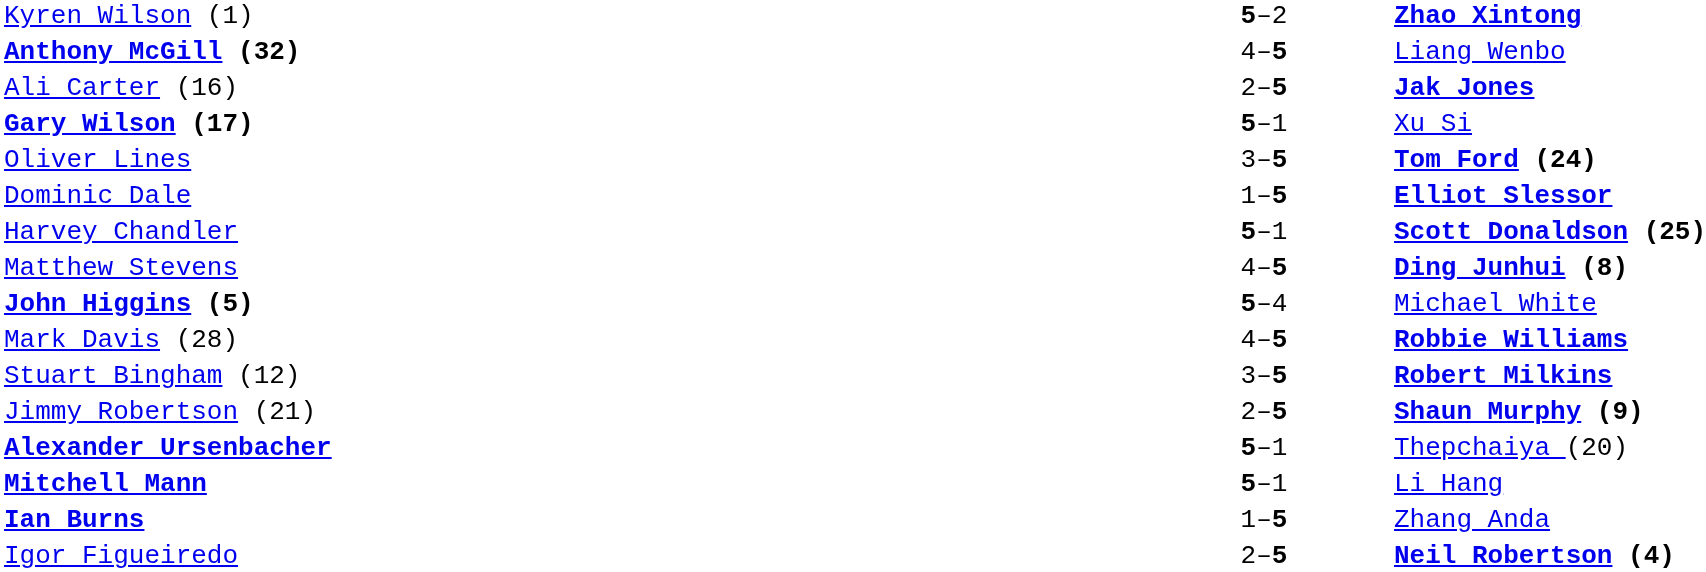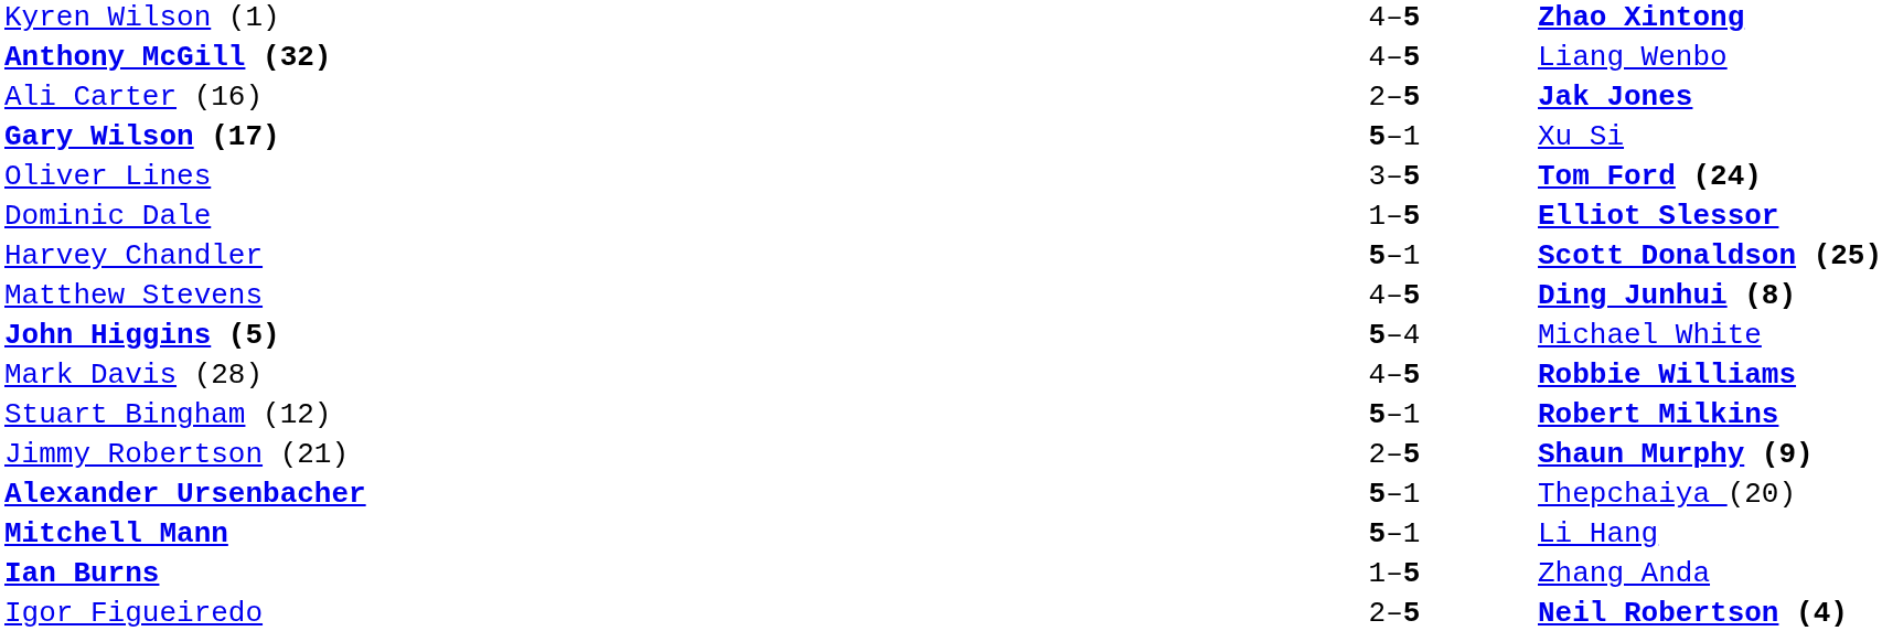 <table width="100%" cellspacing="1">
 <tr>
 <th width=45%></th>
 <th width=10%></th>
 <th width=45%></th>
 </tr>
 <tr>
 <td> <a href='#'>Kyren Wilson</a> (1)</td>
-<td align="center"><strong>5</strong>–2</td>
+<td align="center">4–<strong>5</strong></td>
 <td> <strong><a href='#'>Zhao Xintong</a></strong></td>
 </tr>
 <tr>
 <td> <strong><a href='#'>Anthony McGill</a> (32)</strong></td>
 <td align="center">4–<strong>5</strong></td>
 <td> <a href='#'>Liang Wenbo</a></td>
 </tr>
 <tr>
 <td> <a href='#'>Ali Carter</a> (16)</td>
 <td align="center">2–<strong>5</strong></td>
 <td> <strong><a href='#'>Jak Jones</a></strong></td>
 </tr>
 <tr>
 <td> <strong><a href='#'>Gary Wilson</a> (17)</strong></td>
 <td align="center"><strong>5</strong>–1</td>
 <td> <a href='#'>Xu Si</a></td>
 </tr>
 <tr>
 <td> <a href='#'>Oliver Lines</a></td>
 <td align="center">3–<strong>5</strong></td>
 <td> <strong><a href='#'>Tom Ford</a> (24)</strong></td>
 </tr>
 <tr>
 <td> <a href='#'>Dominic Dale</a></td>
 <td align="center">1–<strong>5</strong></td>
 <td> <strong><a href='#'>Elliot Slessor</a></strong></td>
 </tr>
 <tr>
 <td> <a href='#'>Harvey Chandler</a></td>
 <td align="center"><strong>5</strong>–1</td>
 <td> <strong><a href='#'>Scott Donaldson</a> (25)</strong></td>
 </tr>
 <tr>
 <td> <a href='#'>Matthew Stevens</a></td>
 <td align="center">4–<strong>5</strong></td>
 <td> <strong><a href='#'>Ding Junhui</a> (8)</strong></td>
 </tr>
 <tr>
 <td> <strong><a href='#'>John Higgins</a> (5)</strong></td>
 <td align="center"><strong>5</strong>–4</td>
 <td> <a href='#'>Michael White</a></td>
 </tr>
 <tr>
 <td> <a href='#'>Mark Davis</a> (28)</td>
 <td align="center">4–<strong>5</strong></td>
 <td> <strong><a href='#'>Robbie Williams</a></strong></td>
 </tr>
 <tr>
 <td> <a href='#'>Stuart Bingham</a> (12)</td>
-<td align="center">3–<strong>5</strong></td>
+<td align="center"><strong>5</strong>–1</td>
 <td> <strong><a href='#'>Robert Milkins</a></strong></td>
 </tr>
 <tr>
 <td> <a href='#'>Jimmy Robertson</a> (21)</td>
 <td align="center">2–<strong>5</strong></td>
 <td> <strong><a href='#'>Shaun Murphy</a> (9)</strong></td>
 </tr>
 <tr>
 <td> <strong><a href='#'>Alexander Ursenbacher</a></strong></td>
 <td align="center"><strong>5</strong>–1</td>
 <td> <a href='#'>Thepchaiya </a> (20)</td>
 </tr>
 <tr>
 <td> <strong><a href='#'>Mitchell Mann</a></strong></td>
 <td align="center"><strong>5</strong>–1</td>
 <td> <a href='#'>Li Hang</a></td>
 </tr>
 <tr>
 <td> <strong><a href='#'>Ian Burns</a></strong></td>
 <td align="center">1–<strong>5</strong></td>
 <td> <a href='#'>Zhang Anda</a></td>
 </tr>
 <tr>
 <td> <a href='#'>Igor Figueiredo</a></td>
 <td align="center">2–<strong>5</strong></td>
 <td> <strong><a href='#'>Neil Robertson</a> (4)</strong></td>
 </tr>
 </table>
